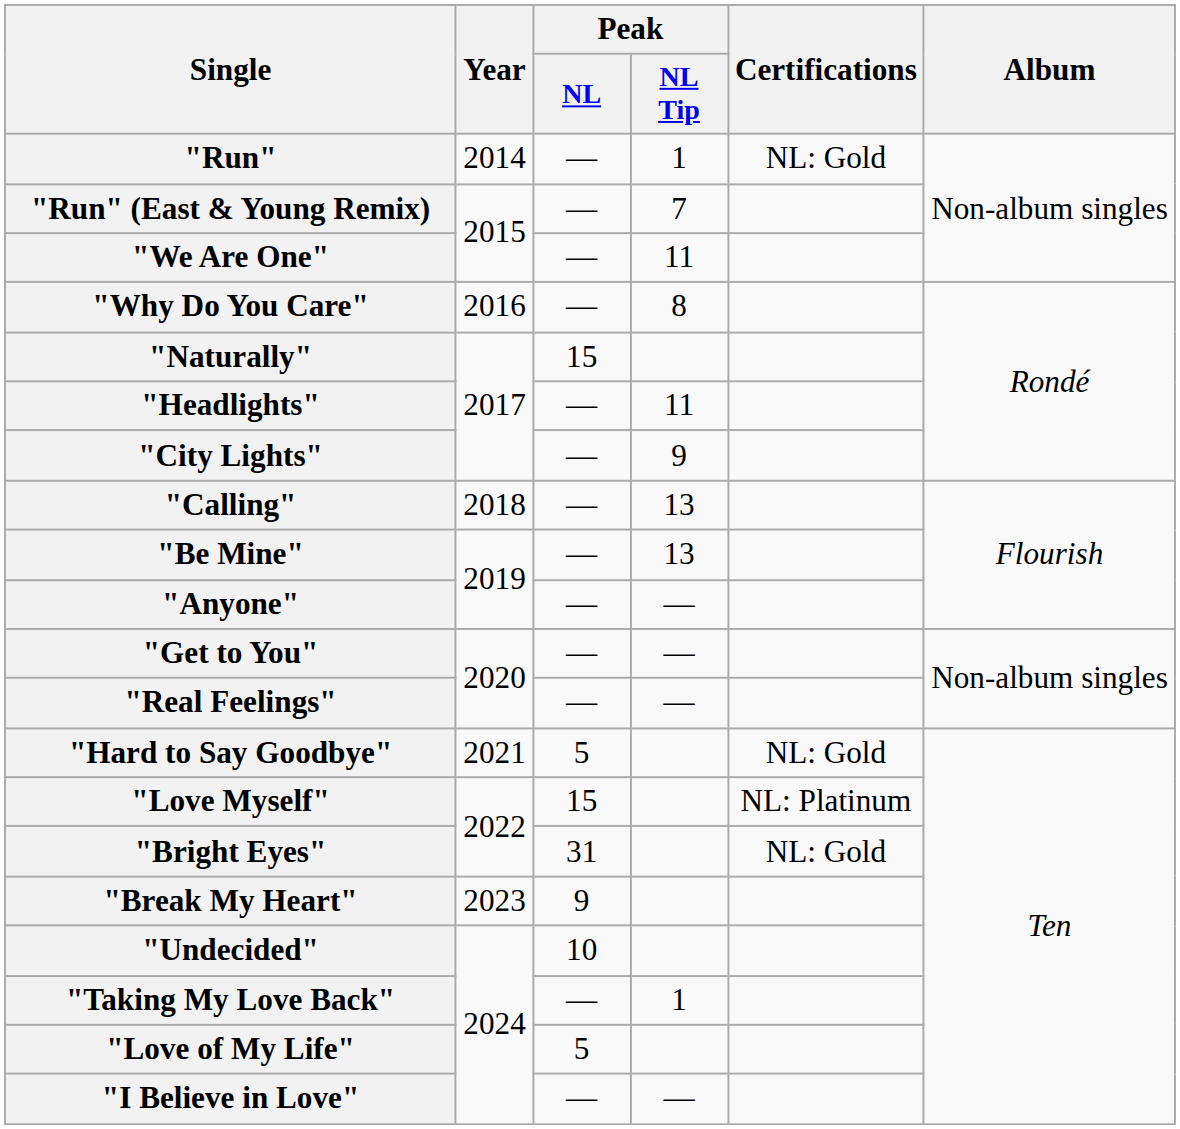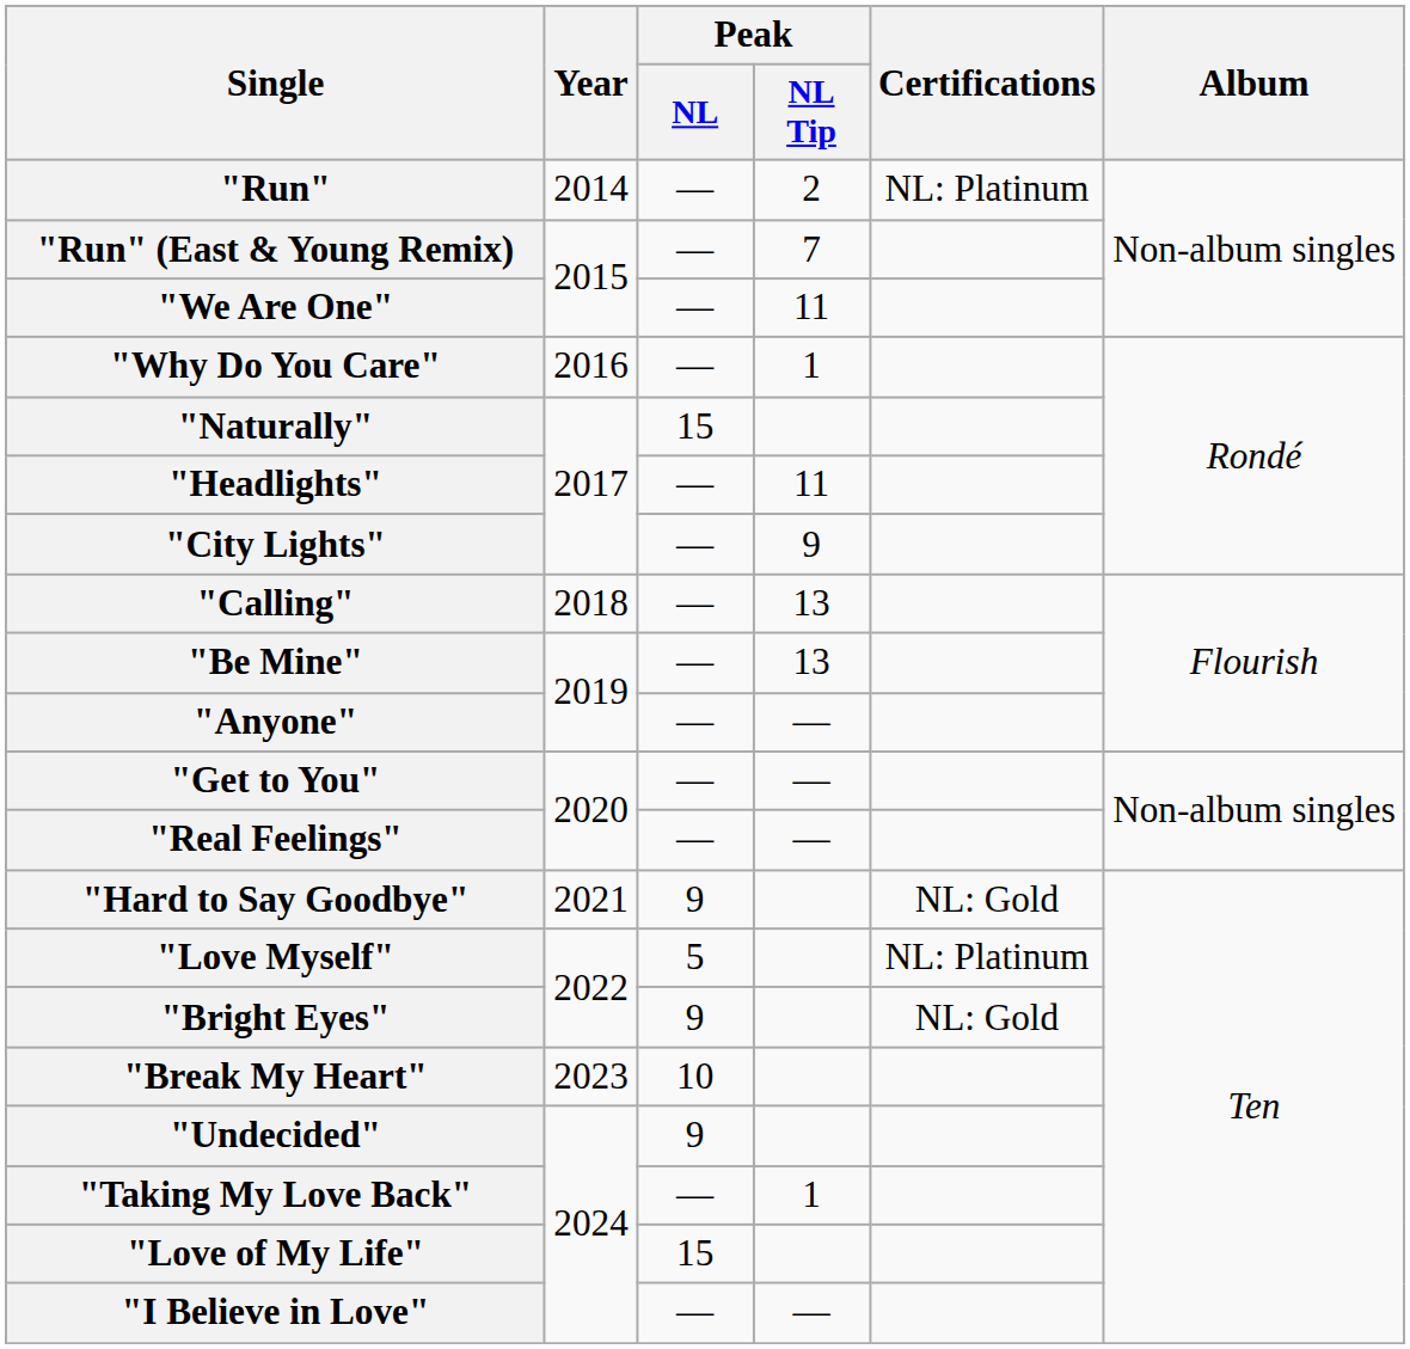 <table class="wikitable plainrowheaders" border="1" style="text-align:center;">
 <tr>
 <th rowspan="2" scope="colw" style="width:14em;">Single</th>
 <th rowspan="2" scope="col">Year</th>
 <th colspan="2" scope="col">Peak</th>
 <th rowspan="2">Certifications</th>
 <th rowspan="2" scope="col">Album</th>
 </tr>
 <tr>
 <th scope="col" style="width:3em;font-size:90%;"><a href='#'>NL</a><br></th>
 <th scope="col" style="width:3em;font-size:90%;"><a href='#'>NL<br>Tip</a></th>
 </tr>
 <tr>
 <th scope="row">"Run"</th>
 <td>2014</td>
 <td>—</td>
-<td>1</td>
-<td>NL: Gold</td>
+<td>2</td>
+<td>NL: Platinum</td>
 <td rowspan="3">Non-album singles</td>
 </tr>
 <tr>
 <th scope="row">"Run" (East & Young Remix)</th>
 <td rowspan="2">2015</td>
 <td>—</td>
 <td>7</td>
 <td></td>
 </tr>
 <tr>
 <th scope="row">"We Are One"</th>
 <td>—</td>
 <td>11</td>
 <td></td>
 </tr>
 <tr>
 <th scope="row">"Why Do You Care"</th>
 <td>2016</td>
 <td>—</td>
-<td>8</td>
+<td>1</td>
 <td></td>
 <td rowspan="4"><em>Rondé</em></td>
 </tr>
 <tr>
 <th scope="row">"Naturally"</th>
 <td rowspan="3">2017</td>
 <td>15</td>
 <td></td>
 <td></td>
 </tr>
 <tr>
 <th scope="row">"Headlights"</th>
 <td>—</td>
 <td>11</td>
 <td></td>
 </tr>
 <tr>
 <th scope="row">"City Lights"</th>
 <td>—</td>
 <td>9</td>
 <td></td>
 </tr>
 <tr>
 <th scope="row">"Calling"</th>
 <td>2018</td>
 <td>—</td>
 <td>13</td>
 <td></td>
 <td rowspan="3"><em>Flourish</em></td>
 </tr>
 <tr>
 <th scope="row">"Be Mine"</th>
 <td rowspan="2">2019</td>
 <td>—</td>
 <td>13</td>
 <td></td>
 </tr>
 <tr>
 <th scope="row">"Anyone"</th>
 <td>—</td>
 <td>—</td>
 <td></td>
 </tr>
 <tr>
 <th scope="row">"Get to You"</th>
 <td rowspan="2">2020</td>
 <td>—</td>
 <td>—</td>
 <td></td>
 <td rowspan="2">Non-album singles</td>
 </tr>
 <tr>
 <th scope="row">"Real Feelings"</th>
 <td>—</td>
 <td>—</td>
 <td></td>
 </tr>
 <tr>
 <th scope="row">"Hard to Say Goodbye"</th>
 <td>2021</td>
-<td>5</td>
+<td>9</td>
 <td></td>
 <td>NL: Gold</td>
 <td rowspan="8"><em>Ten</em></td>
 </tr>
 <tr>
 <th scope="row">"Love Myself"</th>
 <td rowspan="2">2022</td>
-<td>15</td>
+<td>5</td>
 <td></td>
 <td>NL: Platinum</td>
 </tr>
 <tr>
 <th scope="row">"Bright Eyes"</th>
-<td>31</td>
+<td>9</td>
 <td></td>
 <td>NL: Gold</td>
 </tr>
 <tr>
 <th scope="row">"Break My Heart"</th>
 <td>2023</td>
-<td>9</td>
+<td>10</td>
 <td></td>
 <td></td>
 </tr>
 <tr>
 <th scope="row">"Undecided"</th>
 <td rowspan="4">2024</td>
-<td>10</td>
+<td>9</td>
 <td></td>
 <td></td>
 </tr>
 <tr>
 <th scope="row">"Taking My Love Back"</th>
 <td>—</td>
 <td>1</td>
 <td></td>
 </tr>
 <tr>
 <th scope="row">"Love of My Life"</th>
-<td>5</td>
+<td>15</td>
 <td></td>
 <td></td>
 </tr>
 <tr>
 <th scope="row">"I Believe in Love"</th>
 <td>—</td>
 <td>—</td>
 <td></td>
 </tr>
 </table>
